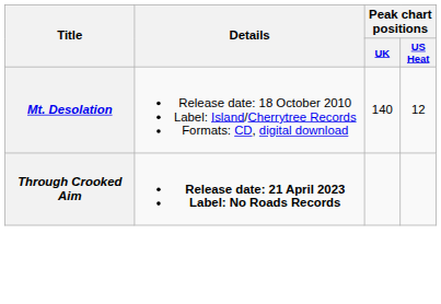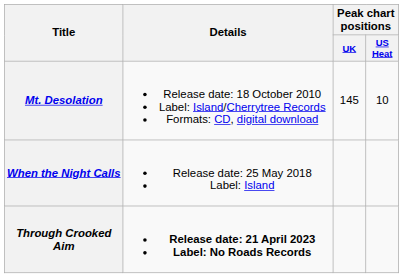 <table class="wikitable plainrowheaders" style="text-align:center;">
 <tr>
 <th rowspan="2" style="width:10em;">Title</th>
 <th rowspan="2" style="width:18em;">Details</th>
 <th colspan="2">Peak chart<br>positions</th>
 </tr>
 <tr style="font-size:smaller;">
 <th width="40"><a href='#'>UK</a><br></th>
 <th width="40"><a href='#'>US<br>Heat</a><br></th>
 </tr>
 <tr>
 <th scope="row"><em><a href='#'>Mt. Desolation</a></em></th>
 <td><br><ul><li>Release date: 18 October 2010</li><li>Label: <a href='#'>Island</a>/<a href='#'>Cherrytree Records</a></li><li>Formats: <a href='#'>CD</a>, <a href='#'>digital download</a></li></ul></td>
-<td>140</td>
-<td>12</td>
+<td>145</td>
+<td>10</td>
+</tr>
+<tr>
+<th scope="row"><em><a href='#'>When the Night Calls</a></em></th>
+<td><br><ul><li>Release date: 25 May 2018</li><li>Label: <a href='#'>Island</a></li></ul></td>
+<td></td>
+<td></td>
 </tr>
 <tr>
 <th scope="row"><em>Through Crooked Aim</em></th>
 <td><strong><br><ul><li>Release date: 21 April 2023</li><li>Label: No Roads Records</li></ul></strong></td>
 <td></td>
 <td></td>
 </tr>
 </table>
